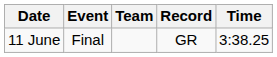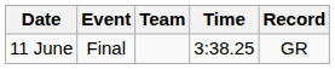 <table class="wikitable" style="text-align:center;">
 <tr>
 <th>Date</th>
 <th>Event</th>
 <th>Team</th>
+<th>Time</th>
 <th>Record</th>
-<th>Time</th>
 </tr>
 <tr>
 <td>11 June</td>
 <td>Final</td>
 <td></td>
+<td>3:38.25</td>
 <td align=center>GR</td>
-<td>3:38.25</td>
 </tr>
 </table>
